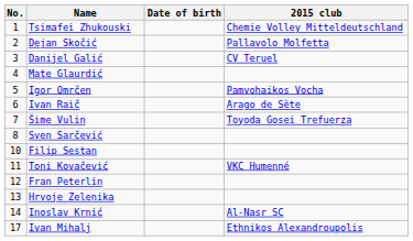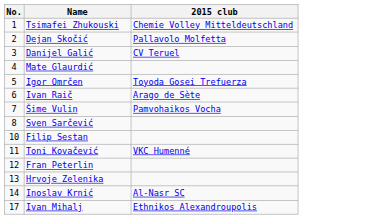 <table class="wikitable sortable" style="font-size:100%; text-align:left;">
 <tr>
 <th>No.</th>
 <th style="width:12em">Name</th>
-<th style="width:8em">Date of birth</th>
 <th style="width:19em">2015 club</th>
 </tr>
 <tr>
 <td align=center>1</td>
 <td><a href='#'>Tsimafei Zhukouski</a></td>
-<td align=right></td>
 <td> <a href='#'>Chemie Volley Mitteldeutschland</a></td>
 </tr>
 <tr>
 <td align=center>2</td>
 <td><a href='#'>Dejan Skočić</a></td>
-<td align=right></td>
 <td> <a href='#'>Pallavolo Molfetta</a></td>
 </tr>
 <tr>
 <td align=center>3</td>
 <td><a href='#'>Danijel Galić</a></td>
-<td align=right></td>
 <td> <a href='#'>CV Teruel</a></td>
 </tr>
 <tr>
 <td align=center>4</td>
 <td><a href='#'>Mate Glaurdić</a></td>
-<td align=right></td>
 <td></td>
 </tr>
 <tr>
 <td align=center>5</td>
 <td><a href='#'>Igor Omrčen</a></td>
-<td align=right></td>
-<td> <a href='#'>Pamvohaikos Vocha</a></td>
+<td> <a href='#'>Toyoda Gosei Trefuerza</a></td>
 </tr>
 <tr>
 <td align=center>6</td>
 <td><a href='#'>Ivan Raič</a></td>
-<td align=right></td>
 <td> <a href='#'>Arago de Sète</a></td>
 </tr>
 <tr>
 <td align=center>7</td>
 <td><a href='#'>Šime Vulin</a></td>
-<td align=right></td>
-<td> <a href='#'>Toyoda Gosei Trefuerza</a></td>
+<td> <a href='#'>Pamvohaikos Vocha</a></td>
 </tr>
 <tr>
 <td align=center>8</td>
 <td><a href='#'>Sven Sarčević</a></td>
-<td align=right></td>
 <td></td>
 </tr>
 <tr>
 <td align=center>10</td>
 <td><a href='#'>Filip Sestan</a></td>
-<td align=right></td>
 <td></td>
 </tr>
 <tr>
 <td align=center>11</td>
 <td><a href='#'>Toni Kovačević</a></td>
-<td align=right></td>
 <td> <a href='#'>VKC Humenné</a></td>
 </tr>
 <tr>
 <td align=center>12</td>
 <td><a href='#'>Fran Peterlin</a></td>
-<td align=right></td>
 <td></td>
 </tr>
 <tr>
 <td align=center>13</td>
 <td><a href='#'>Hrvoje Zelenika</a></td>
-<td align=right></td>
 <td></td>
 </tr>
 <tr>
 <td align=center>14</td>
 <td><a href='#'>Inoslav Krnić</a></td>
-<td align=right></td>
 <td> <a href='#'>Al-Nasr SC</a></td>
 </tr>
 <tr>
 <td align=center>17</td>
 <td><a href='#'>Ivan Mihalj</a></td>
-<td align=right></td>
 <td> <a href='#'>Ethnikos Alexandroupolis</a></td>
 </tr>
 </table>
